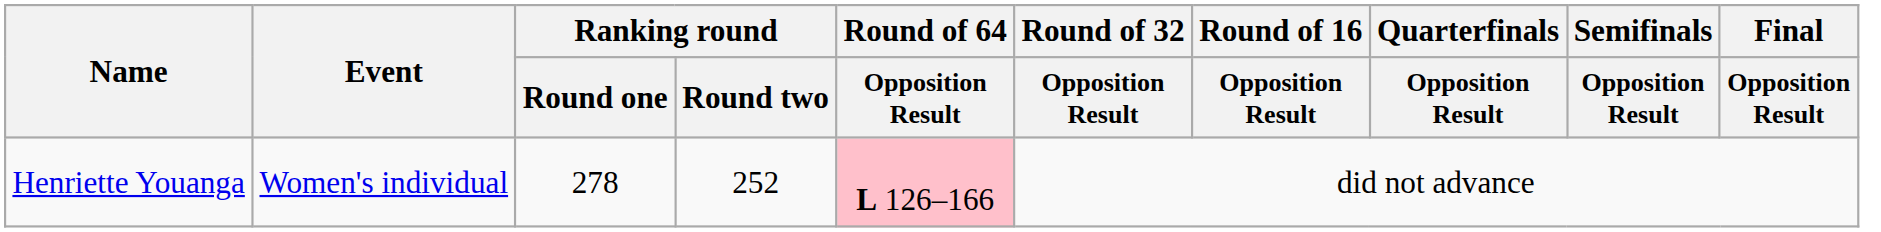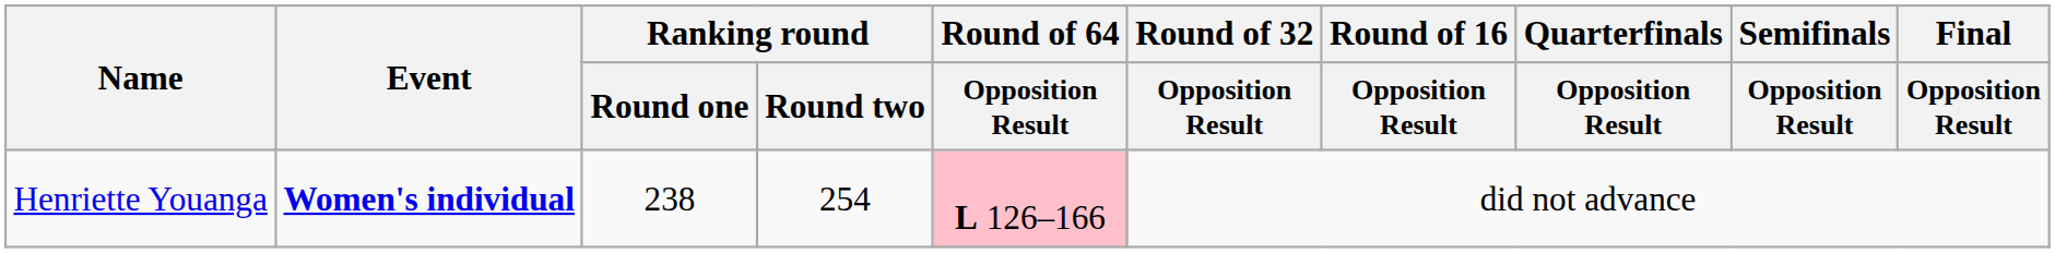 <table class=wikitable style="font-size:90%">
 <tr>
 <th rowspan="2">Name</th>
 <th rowspan="2">Event</th>
 <th colspan="2">Ranking round</th>
 <th>Round of 64</th>
 <th>Round of 32</th>
 <th>Round of 16</th>
 <th>Quarterfinals</th>
 <th>Semifinals</th>
 <th>Final</th>
 </tr>
 <tr>
 <th style="line-height:1em">Round one</th>
 <th style="line-height:1em">Round two</th>
 <th style="line-height:1em"><small>Opposition<br>Result</small></th>
 <th style="line-height:1em"><small>Opposition<br>Result</small></th>
 <th style="line-height:1em"><small>Opposition<br>Result</small></th>
 <th style="line-height:1em"><small>Opposition<br>Result</small></th>
 <th style="line-height:1em"><small>Opposition<br>Result</small></th>
 <th style="line-height:1em"><small>Opposition<br>Result</small></th>
 </tr>
 <tr>
 <td><a href='#'>Henriette Youanga</a></td>
-<td><a href='#'>Women's individual</a></td>
-<td align="center">278</td>
-<td align="center">252</td>
+<td><strong><a href='#'>Women's individual</a></strong></td>
+<td align="center">238</td>
+<td align="center">254</td>
 <td align="center" style="background: pink;"><br><strong>L</strong> 126–166</td>
 <td align="center" colspan="5">did not advance</td>
 </tr>
 </table>
